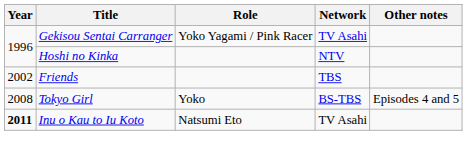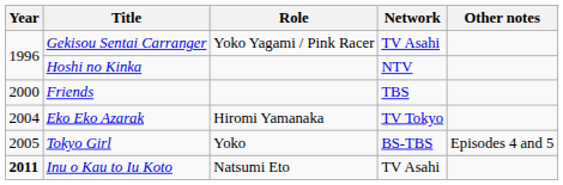 <table class="wikitable" style="font-size: 90%;">
 <tr>
 <th>Year</th>
 <th>Title</th>
 <th>Role</th>
 <th>Network</th>
 <th>Other notes</th>
 </tr>
 <tr>
 <td rowspan="2">1996</td>
 <td><em><a href='#'>Gekisou Sentai Carranger</a></em></td>
 <td>Yoko Yagami / Pink Racer</td>
 <td><a href='#'>TV Asahi</a></td>
 <td></td>
 </tr>
 <tr>
 <td><em><a href='#'>Hoshi no Kinka</a></em></td>
 <td></td>
 <td><a href='#'>NTV</a></td>
 <td></td>
 </tr>
 <tr>
-<td>2002</td>
+<td>2000</td>
 <td><em><a href='#'>Friends</a></em></td>
 <td></td>
 <td><a href='#'>TBS</a></td>
 <td></td>
 </tr>
 <tr>
-<td>2008</td>
+<td>2004</td>
+<td><em><a href='#'>Eko Eko Azarak</a></em></td>
+<td>Hiromi Yamanaka</td>
+<td><a href='#'>TV Tokyo</a></td>
+<td></td>
+</tr>
+<tr>
+<td>2005</td>
 <td><em><a href='#'>Tokyo Girl</a></em></td>
 <td>Yoko</td>
 <td><a href='#'>BS-TBS</a></td>
 <td>Episodes 4 and 5</td>
 </tr>
 <tr>
 <td><strong>2011</strong></td>
 <td><em><a href='#'>Inu o Kau to Iu Koto</a></em></td>
 <td>Natsumi Eto</td>
 <td>TV Asahi</td>
 <td></td>
 </tr>
 </table>
